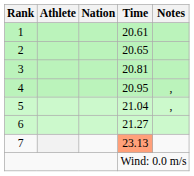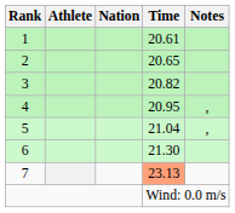 <table class="wikitable plainrowheaders sortable" style="text-align:center;">
 <tr>
 <th scope=col>Rank</th>
 <th scope=col>Athlete</th>
 <th scope=col>Nation</th>
 <th scope=col>Time</th>
 <th scope=col>Notes</th>
 </tr>
 <tr bgcolor=#bbf3bb>
 <td>1</td>
 <th scope=row style="background:#bbf3bb; text-align:left;"></th>
 <td align=left></td>
 <td>20.61</td>
 <td></td>
 </tr>
 <tr bgcolor=#bbf3bb>
 <td>2</td>
 <th scope=row style="background:#bbf3bb; text-align:left;"></th>
 <td align=left></td>
 <td>20.65</td>
 <td></td>
 </tr>
 <tr bgcolor=#bbf3bb>
 <td>3</td>
 <th scope=row style="background:#bbf3bb; text-align:left;"></th>
 <td align=left></td>
-<td>20.81</td>
+<td>20.82</td>
 <td></td>
 </tr>
 <tr bgcolor=#bbf3bb>
 <td>4</td>
 <th scope=row style="background:#bbf3bb; text-align:left;"></th>
 <td align=left></td>
 <td>20.95</td>
 <td>, </td>
 </tr>
 <tr bgcolor=#ccf9cc>
 <td>5</td>
 <th scope=row style="background:#ccf9cc; text-align:left;"></th>
 <td align=left></td>
 <td>21.04</td>
 <td>, </td>
 </tr>
 <tr bgcolor=#ccf9cc>
 <td>6</td>
 <th scope=row style="background:#ccf9cc; text-align:left;"></th>
 <td align=left></td>
-<td>21.27</td>
+<td>21.30</td>
 <td></td>
 </tr>
 <tr>
 <td>7</td>
 <th scope=row style=text-align:left;></th>
 <td align=left></td>
 <td style="background: lightsalmon;">23.13</td>
 <td></td>
 </tr>
 <tr class=sortbottom>
 <td colspan=3></td>
 <td colspan=2 style=text-align:left;>Wind: 0.0 m/s</td>
 </tr>
 </table>
